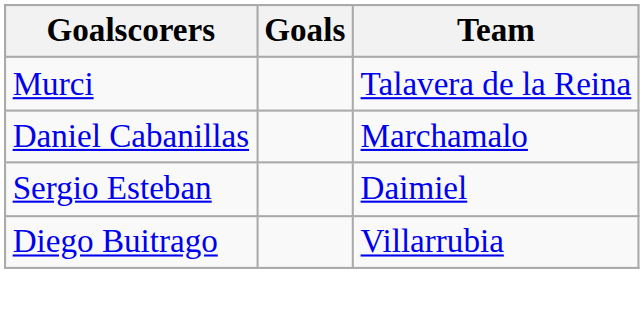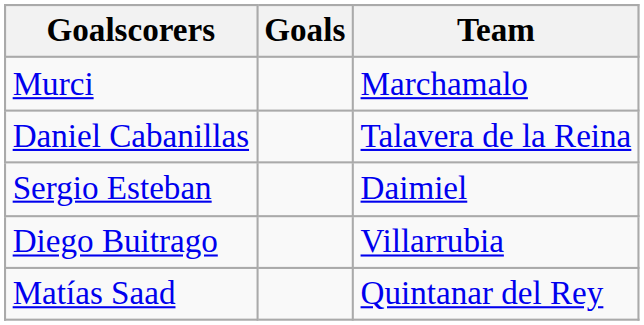 <table class="wikitable sortable" class="wikitable">
 <tr style="background:#ccc; text-align:center;">
 <th>Goalscorers</th>
 <th>Goals</th>
 <th>Team</th>
 </tr>
 <tr>
 <td> <a href='#'>Murci</a></td>
 <td></td>
-<td><a href='#'>Talavera de la Reina</a></td>
+<td><a href='#'>Marchamalo</a></td>
 </tr>
 <tr>
 <td> <a href='#'>Daniel Cabanillas</a></td>
 <td></td>
-<td><a href='#'>Marchamalo</a></td>
+<td><a href='#'>Talavera de la Reina</a></td>
 </tr>
 <tr>
 <td> <a href='#'>Sergio Esteban</a></td>
 <td></td>
 <td><a href='#'>Daimiel</a></td>
 </tr>
 <tr>
 <td> <a href='#'>Diego Buitrago</a></td>
 <td></td>
 <td><a href='#'>Villarrubia</a></td>
 </tr>
+<tr>
+<td> <a href='#'>Matías Saad</a></td>
+<td></td>
+<td><a href='#'>Quintanar del Rey</a></td>
+</tr>
 </table>
